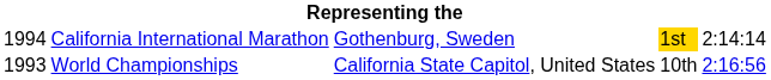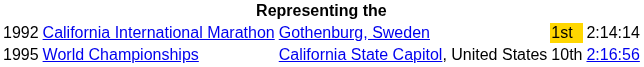 <table>
 <tr>
 <th colspan="5">Representing the </th>
 </tr>
 <tr>
-<td>1994</td>
+<td>1992</td>
 <td><a href='#'>California International Marathon</a></td>
 <td><a href='#'>Gothenburg, Sweden</a></td>
 <td bgcolor="gold">1st</td>
 <td>2:14:14</td>
 </tr>
 <tr>
-<td>1993</td>
+<td>1995</td>
 <td><a href='#'>World Championships</a></td>
 <td><a href='#'>California State Capitol</a>, United States</td>
 <td>10th</td>
 <td><a href='#'>2:16:56</a></td>
 </tr>
 </table>
